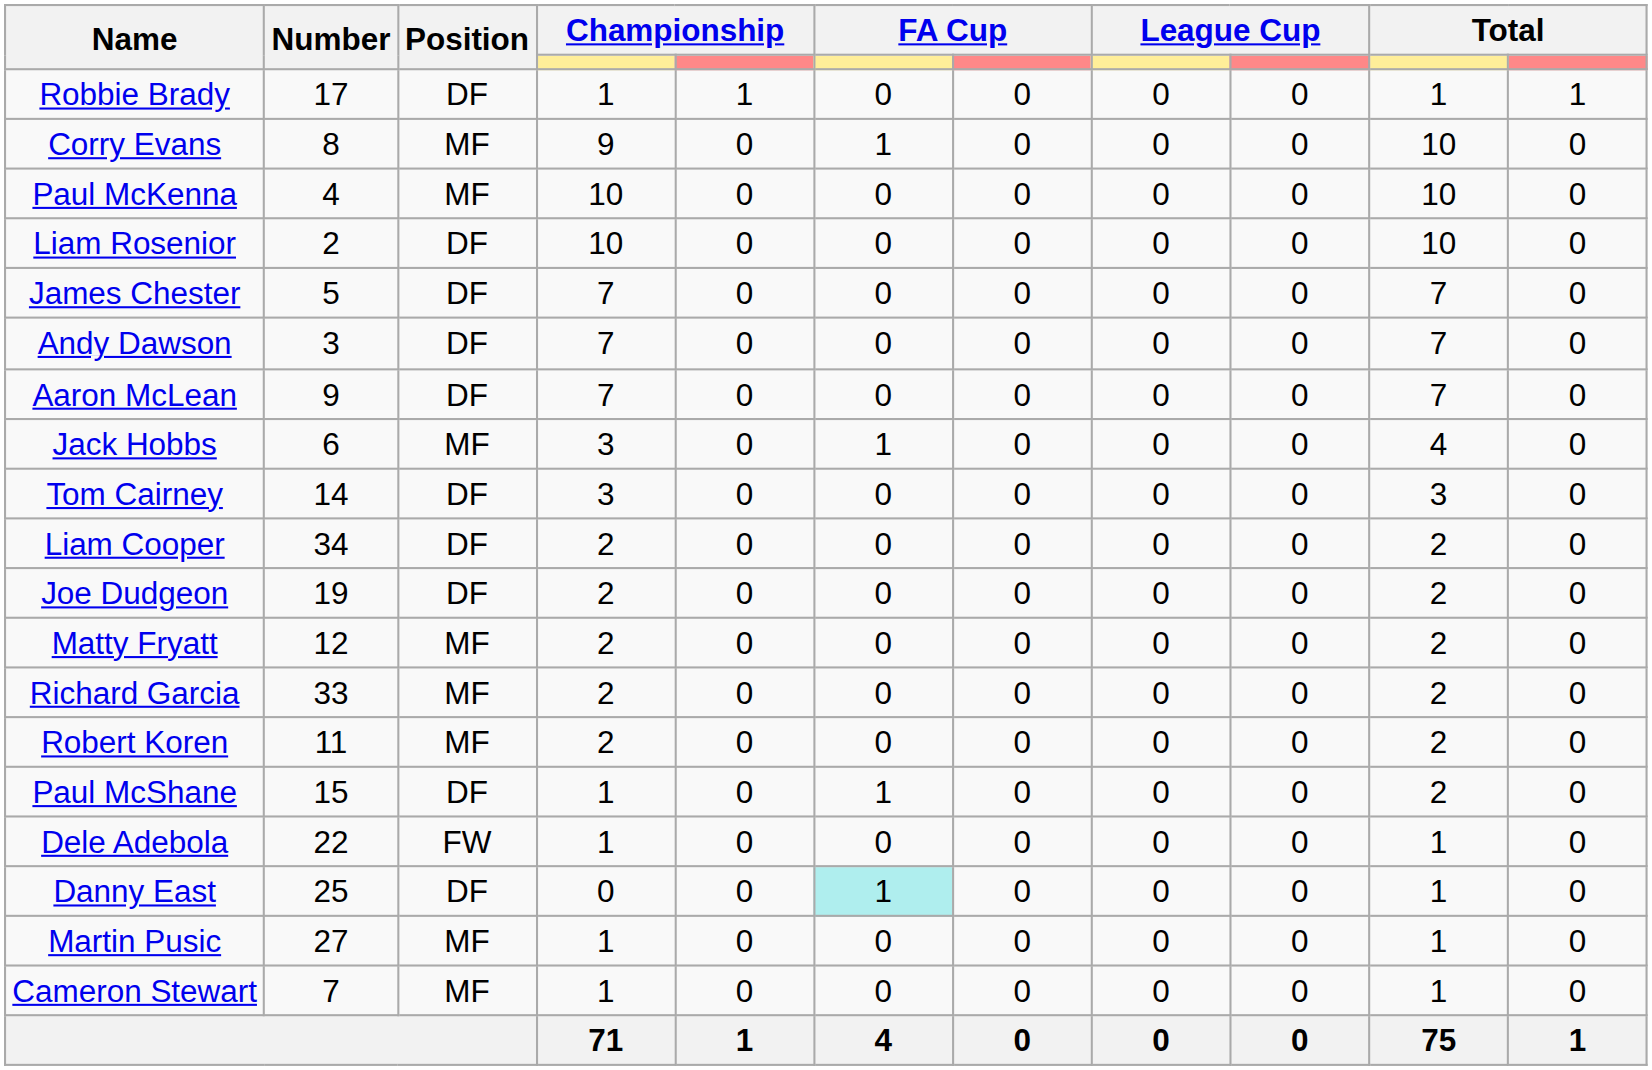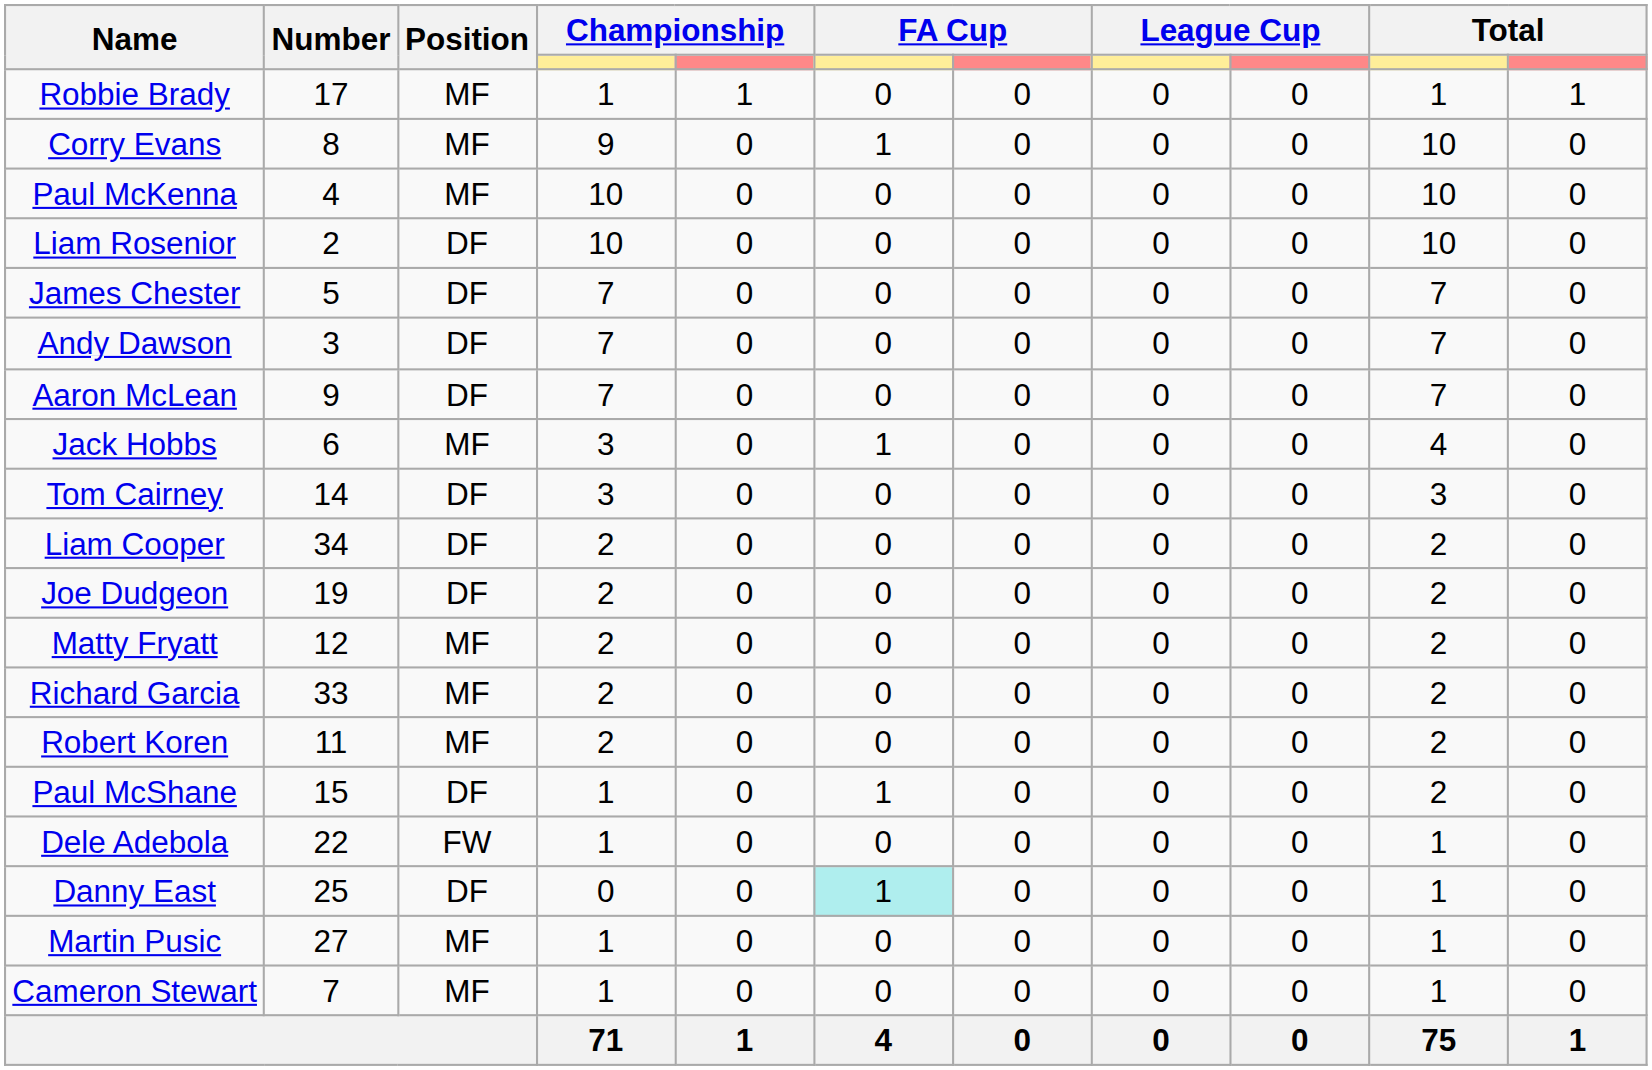 <table class="wikitable" style="font-size: 95%; text-align: center;">
 <tr>
 <th rowspan=2>Name</th>
 <th rowspan=2>Number</th>
 <th rowspan=2>Position</th>
 <th colspan=2><a href='#'>Championship</a></th>
 <th colspan=2><a href='#'>FA Cup</a></th>
 <th colspan=2><a href='#'>League Cup</a></th>
 <th colspan=2>Total</th>
 </tr>
 <tr>
 <th style="width:60px; background:#fe9;"></th>
 <th style="width:60px; background:#ff8888;"></th>
 <th style="width:60px; background:#fe9;"></th>
 <th style="width:60px; background:#ff8888;"></th>
 <th style="width:60px; background:#fe9;"></th>
 <th style="width:60px; background:#ff8888;"></th>
 <th style="width:60px; background:#fe9;"></th>
 <th style="width:60px; background:#ff8888;"></th>
 </tr>
 <tr>
 <td> <a href='#'>Robbie Brady</a></td>
 <td>17</td>
-<td>DF</td>
+<td>MF</td>
 <td>1</td>
 <td>1</td>
 <td>0</td>
 <td>0</td>
 <td>0</td>
 <td>0</td>
 <td>1</td>
 <td>1</td>
 </tr>
 <tr>
 <td> <a href='#'>Corry Evans</a></td>
 <td>8</td>
 <td>MF</td>
 <td>9</td>
 <td>0</td>
 <td>1</td>
 <td>0</td>
 <td>0</td>
 <td>0</td>
 <td>10</td>
 <td>0</td>
 </tr>
 <tr>
 <td> <a href='#'>Paul McKenna</a></td>
 <td>4</td>
 <td>MF</td>
 <td>10</td>
 <td>0</td>
 <td>0</td>
 <td>0</td>
 <td>0</td>
 <td>0</td>
 <td>10</td>
 <td>0</td>
 </tr>
 <tr>
 <td> <a href='#'>Liam Rosenior</a></td>
 <td>2</td>
 <td>DF</td>
 <td>10</td>
 <td>0</td>
 <td>0</td>
 <td>0</td>
 <td>0</td>
 <td>0</td>
 <td>10</td>
 <td>0</td>
 </tr>
 <tr>
 <td> <a href='#'>James Chester</a></td>
 <td>5</td>
 <td>DF</td>
 <td>7</td>
 <td>0</td>
 <td>0</td>
 <td>0</td>
 <td>0</td>
 <td>0</td>
 <td>7</td>
 <td>0</td>
 </tr>
 <tr>
 <td> <a href='#'>Andy Dawson</a></td>
 <td>3</td>
 <td>DF</td>
 <td>7</td>
 <td>0</td>
 <td>0</td>
 <td>0</td>
 <td>0</td>
 <td>0</td>
 <td>7</td>
 <td>0</td>
 </tr>
 <tr>
 <td> <a href='#'>Aaron McLean</a></td>
 <td>9</td>
 <td>DF</td>
 <td>7</td>
 <td>0</td>
 <td>0</td>
 <td>0</td>
 <td>0</td>
 <td>0</td>
 <td>7</td>
 <td>0</td>
 </tr>
 <tr>
 <td> <a href='#'>Jack Hobbs</a></td>
 <td>6</td>
 <td>MF</td>
 <td>3</td>
 <td>0</td>
 <td>1</td>
 <td>0</td>
 <td>0</td>
 <td>0</td>
 <td>4</td>
 <td>0</td>
 </tr>
 <tr>
 <td> <a href='#'>Tom Cairney</a></td>
 <td>14</td>
 <td>DF</td>
 <td>3</td>
 <td>0</td>
 <td>0</td>
 <td>0</td>
 <td>0</td>
 <td>0</td>
 <td>3</td>
 <td>0</td>
 </tr>
 <tr>
 <td> <a href='#'>Liam Cooper</a></td>
 <td>34</td>
 <td>DF</td>
 <td>2</td>
 <td>0</td>
 <td>0</td>
 <td>0</td>
 <td>0</td>
 <td>0</td>
 <td>2</td>
 <td>0</td>
 </tr>
 <tr>
 <td> <a href='#'>Joe Dudgeon</a></td>
 <td>19</td>
 <td>DF</td>
 <td>2</td>
 <td>0</td>
 <td>0</td>
 <td>0</td>
 <td>0</td>
 <td>0</td>
 <td>2</td>
 <td>0</td>
 </tr>
 <tr>
 <td> <a href='#'>Matty Fryatt</a></td>
 <td>12</td>
 <td>MF</td>
 <td>2</td>
 <td>0</td>
 <td>0</td>
 <td>0</td>
 <td>0</td>
 <td>0</td>
 <td>2</td>
 <td>0</td>
 </tr>
 <tr>
 <td> <a href='#'>Richard Garcia</a></td>
 <td>33</td>
 <td>MF</td>
 <td>2</td>
 <td>0</td>
 <td>0</td>
 <td>0</td>
 <td>0</td>
 <td>0</td>
 <td>2</td>
 <td>0</td>
 </tr>
 <tr>
 <td> <a href='#'>Robert Koren</a></td>
 <td>11</td>
 <td>MF</td>
 <td>2</td>
 <td>0</td>
 <td>0</td>
 <td>0</td>
 <td>0</td>
 <td>0</td>
 <td>2</td>
 <td>0</td>
 </tr>
 <tr>
 <td> <a href='#'>Paul McShane</a></td>
 <td>15</td>
 <td>DF</td>
 <td>1</td>
 <td>0</td>
 <td>1</td>
 <td>0</td>
 <td>0</td>
 <td>0</td>
 <td>2</td>
 <td>0</td>
 </tr>
 <tr>
 <td> <a href='#'>Dele Adebola</a></td>
 <td>22</td>
 <td>FW</td>
 <td>1</td>
 <td>0</td>
 <td>0</td>
 <td>0</td>
 <td>0</td>
 <td>0</td>
 <td>1</td>
 <td>0</td>
 </tr>
 <tr>
 <td> <a href='#'>Danny East</a></td>
 <td>25</td>
 <td>DF</td>
 <td>0</td>
 <td>0</td>
 <td style="background: paleturquoise;">1</td>
 <td>0</td>
 <td>0</td>
 <td>0</td>
 <td>1</td>
 <td>0</td>
 </tr>
 <tr>
 <td> <a href='#'>Martin Pusic</a></td>
 <td>27</td>
 <td>MF</td>
 <td>1</td>
 <td>0</td>
 <td>0</td>
 <td>0</td>
 <td>0</td>
 <td>0</td>
 <td>1</td>
 <td>0</td>
 </tr>
 <tr>
 <td> <a href='#'>Cameron Stewart</a></td>
 <td>7</td>
 <td>MF</td>
 <td>1</td>
 <td>0</td>
 <td>0</td>
 <td>0</td>
 <td>0</td>
 <td>0</td>
 <td>1</td>
 <td>0</td>
 </tr>
 <tr>
 <th colspan=3></th>
 <th>71</th>
 <th>1</th>
 <th>4</th>
 <th>0</th>
 <th>0</th>
 <th>0</th>
 <th>75</th>
 <th>1</th>
 </tr>
 </table>
